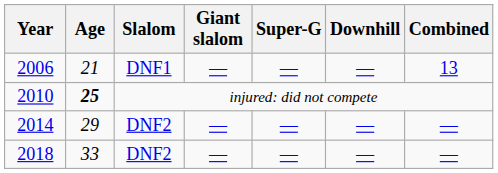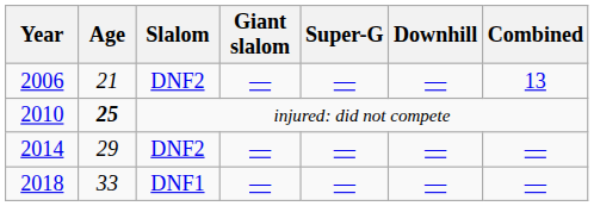 <table class=wikitable style="text-align:center">
 <tr>
 <th>  Year  </th>
 <th> Age </th>
 <th> Slalom </th>
 <th> Giant <br> slalom </th>
 <th>Super-G</th>
 <th>Downhill</th>
 <th>Combined</th>
 </tr>
 <tr>
 <td><a href='#'>2006</a></td>
 <td><em>21</em></td>
-<td><a href='#'>DNF1</a></td>
+<td><a href='#'>DNF2</a></td>
 <td><a href='#'>—</a></td>
 <td><a href='#'>—</a></td>
 <td><a href='#'>—</a></td>
 <td><a href='#'>13</a></td>
 </tr>
 <tr>
 <td><a href='#'>2010</a></td>
 <td><strong><em>25</em></strong></td>
 <td colspan=5><em><small>injured: did not compete</small></em></td>
 </tr>
 <tr>
 <td><a href='#'>2014</a></td>
 <td><em>29</em></td>
 <td><a href='#'>DNF2</a></td>
 <td><a href='#'>—</a></td>
 <td><a href='#'>—</a></td>
 <td><a href='#'>—</a></td>
 <td><a href='#'>—</a></td>
 </tr>
 <tr>
 <td><a href='#'>2018</a></td>
 <td><em>33</em></td>
-<td><a href='#'>DNF2</a></td>
+<td><a href='#'>DNF1</a></td>
 <td><a href='#'>—</a></td>
 <td><a href='#'>—</a></td>
 <td><a href='#'>—</a></td>
 <td><a href='#'>—</a></td>
 </tr>
 </table>
